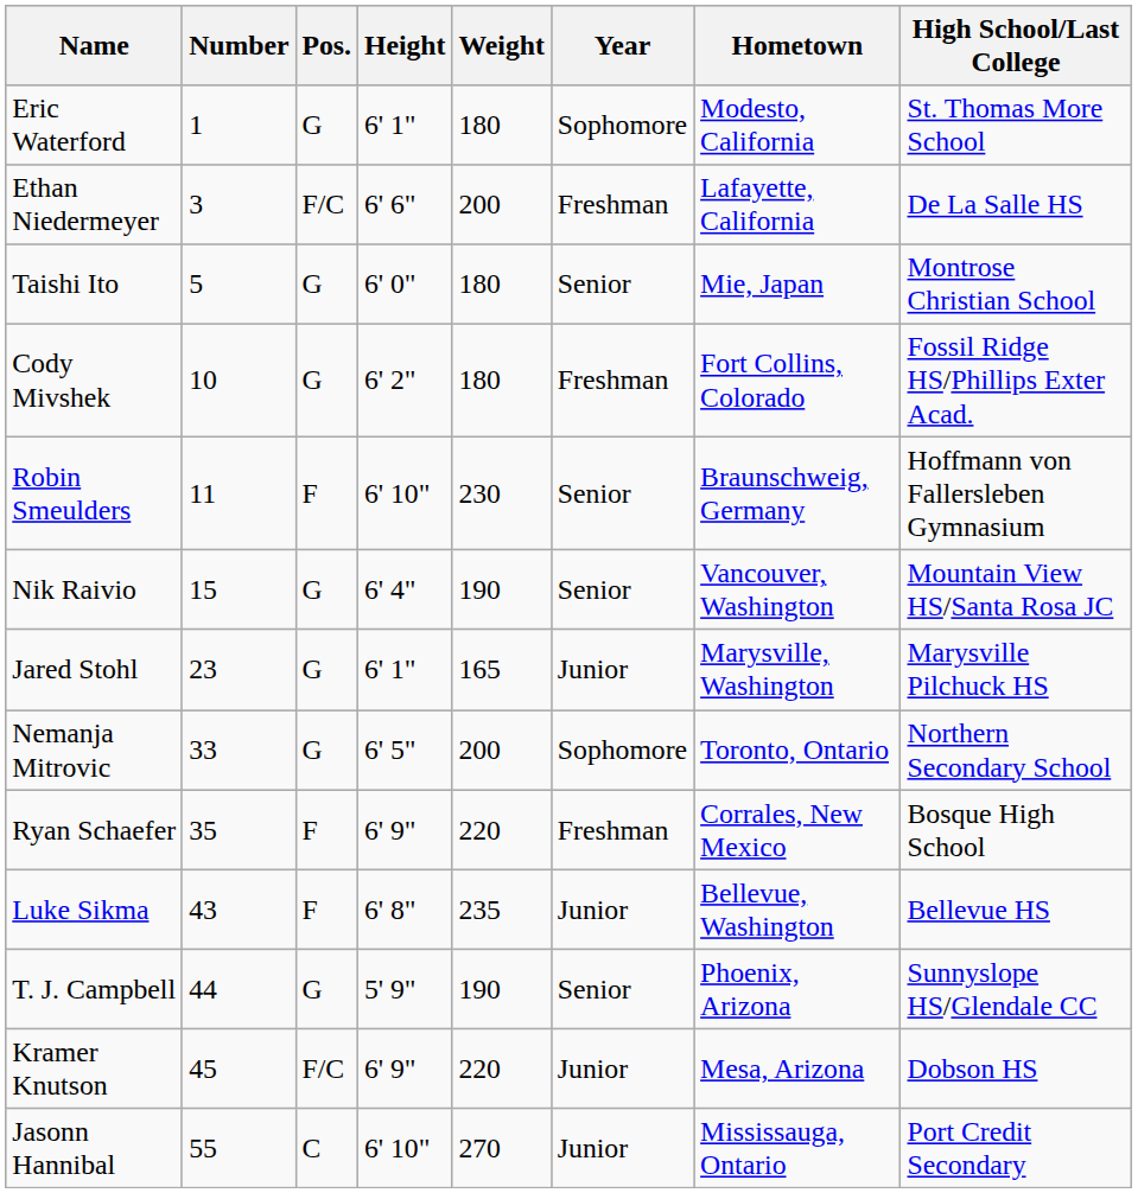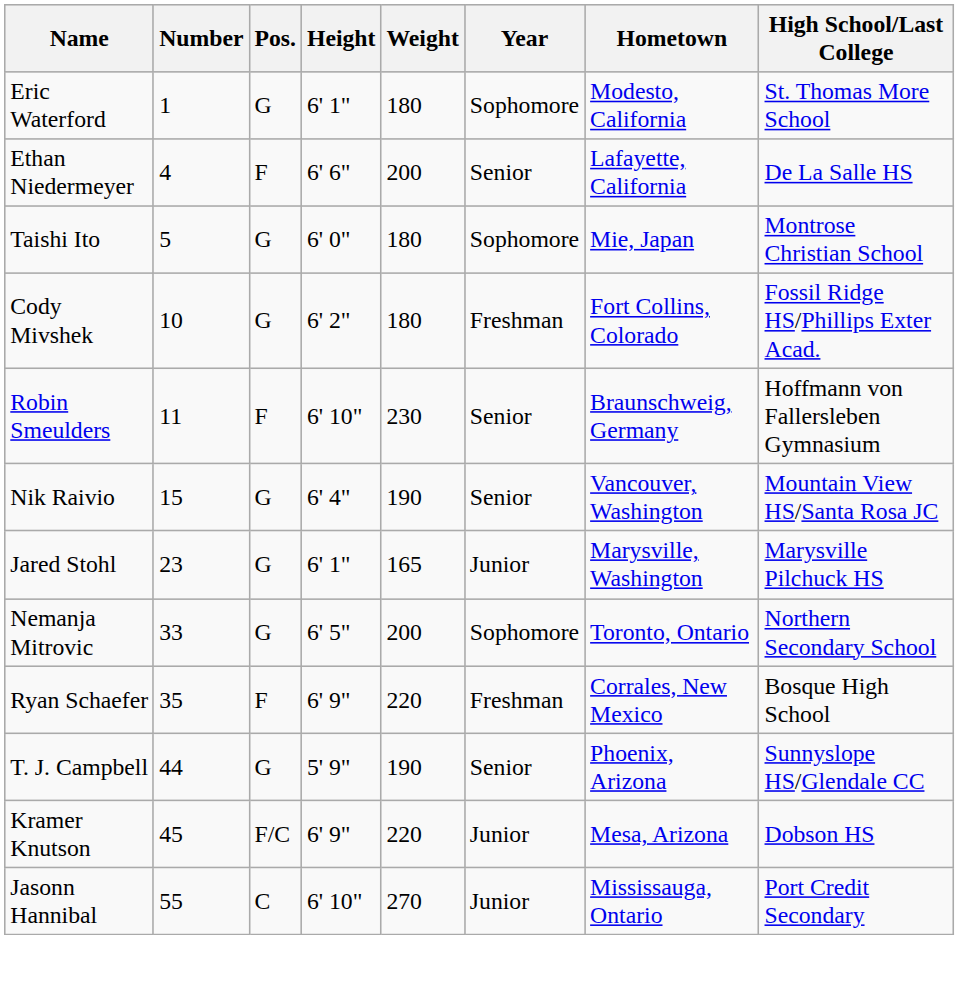 <table class="wikitable" style="font-size: 95%;">
 <tr>
 <th>Name</th>
 <th>Number</th>
 <th>Pos.</th>
 <th>Height</th>
 <th>Weight</th>
 <th>Year</th>
 <th>Hometown</th>
 <th class="unsortable">High School/Last College</th>
 </tr>
 <tr>
 <td>Eric Waterford</td>
 <td>1</td>
 <td>G</td>
 <td>6' 1"</td>
 <td>180</td>
 <td>Sophomore</td>
 <td><a href='#'>Modesto, California</a></td>
 <td><a href='#'>St. Thomas More School</a></td>
 </tr>
 <tr>
 <td>Ethan Niedermeyer</td>
-<td>3</td>
-<td>F/C</td>
+<td>4</td>
+<td>F</td>
 <td>6' 6"</td>
 <td>200</td>
-<td>Freshman</td>
+<td>Senior</td>
 <td><a href='#'>Lafayette, California</a></td>
 <td><a href='#'>De La Salle HS</a></td>
 </tr>
 <tr>
 <td>Taishi Ito</td>
 <td>5</td>
 <td>G</td>
 <td>6' 0"</td>
 <td>180</td>
-<td>Senior</td>
+<td>Sophomore</td>
 <td><a href='#'>Mie, Japan</a></td>
 <td><a href='#'>Montrose Christian School</a></td>
 </tr>
 <tr>
 <td>Cody Mivshek</td>
 <td>10</td>
 <td>G</td>
 <td>6' 2"</td>
 <td>180</td>
 <td>Freshman</td>
 <td><a href='#'>Fort Collins, Colorado</a></td>
 <td><a href='#'>Fossil Ridge HS</a>/<a href='#'>Phillips Exter Acad.</a></td>
 </tr>
 <tr>
 <td><a href='#'>Robin Smeulders</a></td>
 <td>11</td>
 <td>F</td>
 <td>6' 10"</td>
 <td>230</td>
 <td>Senior</td>
 <td><a href='#'>Braunschweig, Germany</a></td>
 <td>Hoffmann von Fallersleben Gymnasium</td>
 </tr>
 <tr>
 <td>Nik Raivio</td>
 <td>15</td>
 <td>G</td>
 <td>6' 4"</td>
 <td>190</td>
 <td>Senior</td>
 <td><a href='#'>Vancouver, Washington</a></td>
 <td><a href='#'>Mountain View HS</a>/<a href='#'>Santa Rosa JC</a></td>
 </tr>
 <tr>
 <td>Jared Stohl</td>
 <td>23</td>
 <td>G</td>
 <td>6' 1"</td>
 <td>165</td>
 <td>Junior</td>
 <td><a href='#'>Marysville, Washington</a></td>
 <td><a href='#'>Marysville Pilchuck HS</a></td>
 </tr>
 <tr>
 <td>Nemanja Mitrovic</td>
 <td>33</td>
 <td>G</td>
 <td>6' 5"</td>
 <td>200</td>
 <td>Sophomore</td>
 <td><a href='#'>Toronto, Ontario</a></td>
 <td><a href='#'>Northern Secondary School</a></td>
 </tr>
 <tr>
 <td>Ryan Schaefer</td>
 <td>35</td>
 <td>F</td>
 <td>6' 9"</td>
 <td>220</td>
 <td>Freshman</td>
 <td><a href='#'>Corrales, New Mexico</a></td>
 <td>Bosque High School</td>
 </tr>
 <tr>
-<td><a href='#'>Luke Sikma</a></td>
-<td>43</td>
-<td>F</td>
-<td>6' 8"</td>
-<td>235</td>
-<td>Junior</td>
-<td><a href='#'>Bellevue, Washington</a></td>
-<td><a href='#'>Bellevue HS</a></td>
-</tr>
-<tr>
 <td>T. J. Campbell</td>
 <td>44</td>
 <td>G</td>
 <td>5' 9"</td>
 <td>190</td>
 <td>Senior</td>
 <td><a href='#'>Phoenix, Arizona</a></td>
 <td><a href='#'>Sunnyslope HS</a>/<a href='#'>Glendale CC</a></td>
 </tr>
 <tr>
 <td>Kramer Knutson</td>
 <td>45</td>
 <td>F/C</td>
 <td>6' 9"</td>
 <td>220</td>
 <td>Junior</td>
 <td><a href='#'>Mesa, Arizona</a></td>
 <td><a href='#'>Dobson HS</a></td>
 </tr>
 <tr>
 <td>Jasonn Hannibal</td>
 <td>55</td>
 <td>C</td>
 <td>6' 10"</td>
 <td>270</td>
 <td>Junior</td>
 <td><a href='#'>Mississauga, Ontario</a></td>
 <td><a href='#'>Port Credit Secondary</a></td>
 </tr>
 </table>
